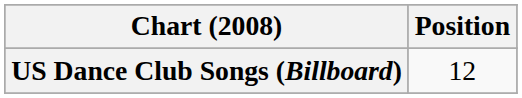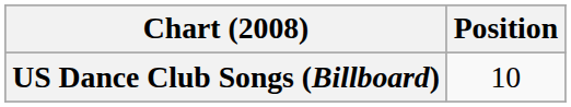 <table class="wikitable plainrowheaders" style="text-align:center">
 <tr>
 <th>Chart (2008)</th>
 <th>Position</th>
 </tr>
 <tr>
 <th scope="row">US Dance Club Songs (<em>Billboard</em>)</th>
-<td>12</td>
+<td>10</td>
 </tr>
 </table>
